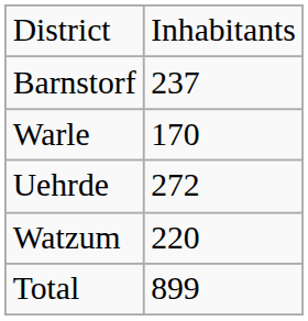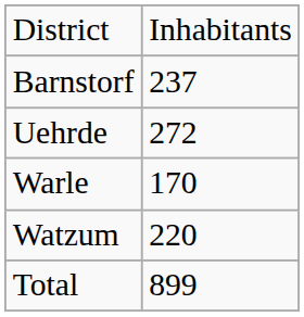 <table class="wikitable">
 <tr>
 <td>District</td>
 <td>Inhabitants</td>
 </tr>
 <tr>
 <td>Barnstorf</td>
 <td>237</td>
 </tr>
 <tr>
+<td>Uehrde</td>
+<td>272</td>
+</tr>
+<tr>
 <td>Warle</td>
 <td>170</td>
-</tr>
-<tr>
-<td>Uehrde</td>
-<td>272</td>
 </tr>
 <tr>
 <td>Watzum</td>
 <td>220</td>
 </tr>
 <tr>
 <td>Total</td>
 <td>899</td>
 </tr>
 </table>
